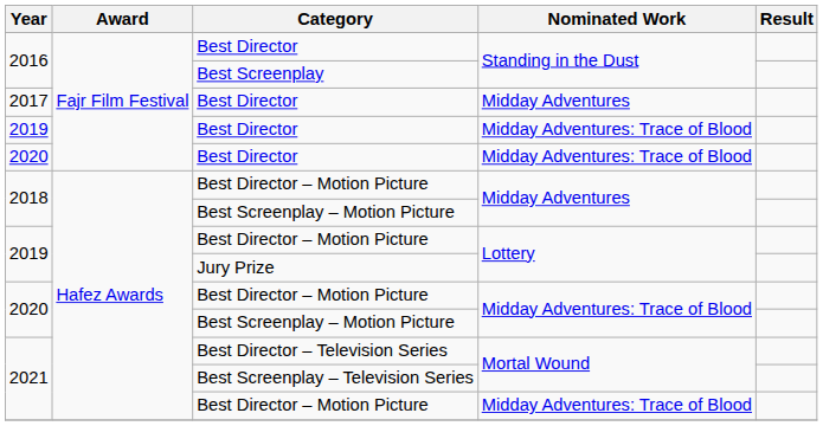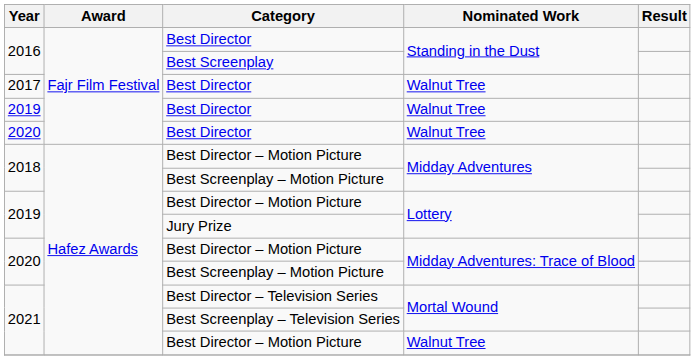 <table class="wikitable">
 <tr>
 <th>Year</th>
 <th>Award</th>
 <th>Category</th>
 <th>Nominated Work</th>
 <th>Result</th>
 </tr>
 <tr>
 <td rowspan="2">2016</td>
 <td rowspan="5"><a href='#'>Fajr Film Festival</a></td>
 <td><a href='#'>Best Director</a></td>
 <td rowspan="2"><a href='#'>Standing in the Dust</a></td>
 <td></td>
 </tr>
 <tr>
 <td><a href='#'>Best Screenplay</a></td>
 <td></td>
 </tr>
 <tr>
 <td>2017</td>
 <td><a href='#'>Best Director</a></td>
-<td><a href='#'>Midday Adventures</a></td>
+<td><a href='#'>Walnut Tree</a></td>
 <td></td>
 </tr>
 <tr>
 <td><a href='#'>2019</a></td>
 <td><a href='#'>Best Director</a></td>
-<td><a href='#'>Midday Adventures: Trace of Blood</a></td>
+<td><a href='#'>Walnut Tree</a></td>
 <td></td>
 </tr>
 <tr>
 <td><a href='#'>2020</a></td>
 <td><a href='#'>Best Director</a></td>
-<td><a href='#'>Midday Adventures: Trace of Blood</a></td>
+<td><a href='#'>Walnut Tree</a></td>
 <td></td>
 </tr>
 <tr>
 <td rowspan="2">2018</td>
 <td rowspan="9"><a href='#'>Hafez Awards</a></td>
 <td>Best Director – Motion Picture</td>
 <td rowspan="2"><a href='#'>Midday Adventures</a></td>
 <td></td>
 </tr>
 <tr>
 <td>Best Screenplay – Motion Picture</td>
 <td></td>
 </tr>
 <tr>
 <td rowspan="2">2019</td>
 <td>Best Director – Motion Picture</td>
 <td rowspan="2"><a href='#'>Lottery</a></td>
 <td></td>
 </tr>
 <tr>
 <td>Jury Prize</td>
 <td></td>
 </tr>
 <tr>
 <td rowspan="2">2020</td>
 <td>Best Director – Motion Picture</td>
 <td rowspan="2"><a href='#'>Midday Adventures: Trace of Blood</a></td>
 <td></td>
 </tr>
 <tr>
 <td>Best Screenplay – Motion Picture</td>
 <td></td>
 </tr>
 <tr>
 <td rowspan="3">2021</td>
 <td>Best Director – Television Series</td>
 <td rowspan="2"><a href='#'>Mortal Wound</a></td>
 <td></td>
 </tr>
 <tr>
 <td>Best Screenplay – Television Series</td>
 <td></td>
 </tr>
 <tr>
 <td>Best Director – Motion Picture</td>
-<td><a href='#'>Midday Adventures: Trace of Blood</a></td>
+<td><a href='#'>Walnut Tree</a></td>
 <td></td>
 </tr>
 <tr>
 </tr>
 </table>
